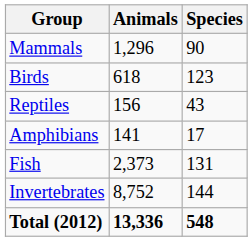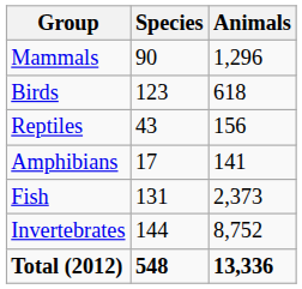 <table class="wikitable sortable" align=right>
 <tr>
 <th>Group</th>
+<th>Species</th>
 <th>Animals</th>
-<th>Species</th>
 </tr>
 <tr>
 <td><a href='#'>Mammals</a></td>
+<td>90</td>
 <td>1,296</td>
-<td>90</td>
 </tr>
 <tr>
 <td><a href='#'>Birds</a></td>
+<td>123</td>
 <td>618</td>
-<td>123</td>
 </tr>
 <tr>
 <td><a href='#'>Reptiles</a></td>
+<td>43</td>
 <td>156</td>
-<td>43</td>
 </tr>
 <tr>
 <td><a href='#'>Amphibians</a></td>
+<td>17</td>
 <td>141</td>
-<td>17</td>
 </tr>
 <tr>
 <td><a href='#'>Fish</a></td>
+<td>131</td>
 <td>2,373</td>
-<td>131</td>
 </tr>
 <tr>
 <td><a href='#'>Invertebrates</a></td>
+<td>144</td>
 <td>8,752</td>
-<td>144</td>
 </tr>
 <tr class="sortbottom">
 <td><strong>Total (2012)</strong></td>
+<td><strong>548</strong></td>
 <td><strong>13,336</strong></td>
-<td><strong>548</strong></td>
 </tr>
 </table>
